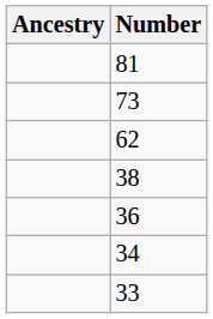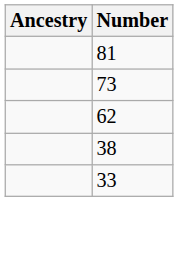 <table style="float: right;" class="wikitable sortable">
 <tr>
 <th>Ancestry</th>
 <th>Number</th>
 </tr>
 <tr>
 <td></td>
 <td>81</td>
 </tr>
 <tr>
 <td></td>
 <td>73</td>
 </tr>
 <tr>
 <td></td>
 <td>62</td>
 </tr>
 <tr>
 <td></td>
 <td>38</td>
 </tr>
 <tr>
 <td></td>
-<td>36</td>
-</tr>
-<tr>
-<td></td>
-<td>34</td>
-</tr>
-<tr>
-<td></td>
 <td>33</td>
 </tr>
 </table>
